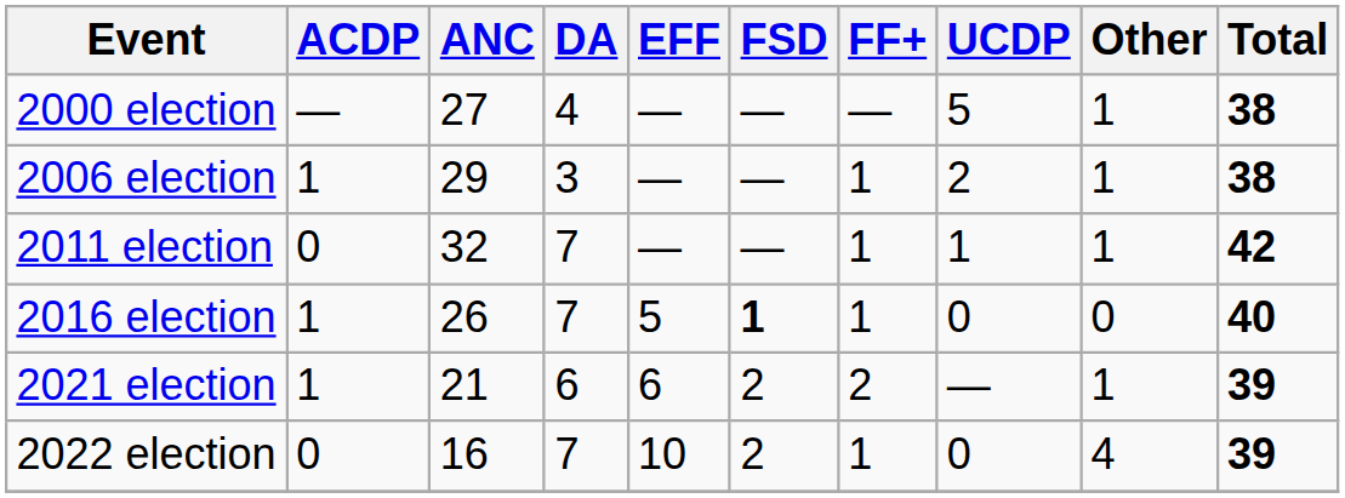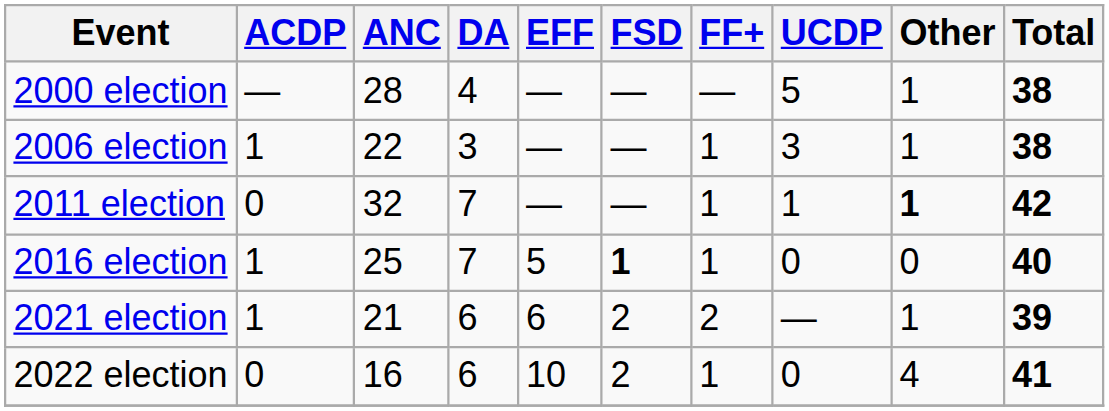 <table class="wikitable">
 <tr>
 <th>Event</th>
 <th><a href='#'>ACDP</a></th>
 <th><a href='#'>ANC</a></th>
 <th><a href='#'>DA</a></th>
 <th><a href='#'>EFF</a></th>
 <th><a href='#'>FSD</a></th>
 <th><a href='#'>FF+</a></th>
 <th><a href='#'>UCDP</a></th>
 <th>Other</th>
 <th>Total</th>
 </tr>
 <tr>
 <td><a href='#'>2000 election</a></td>
 <td>—</td>
-<td>27</td>
+<td>28</td>
 <td>4</td>
 <td>—</td>
 <td>—</td>
 <td>—</td>
 <td>5</td>
 <td>1</td>
 <td><strong>38</strong></td>
 </tr>
 <tr>
 <td><a href='#'>2006 election</a></td>
 <td>1</td>
-<td>29</td>
+<td>22</td>
 <td>3</td>
 <td>—</td>
 <td>—</td>
 <td>1</td>
-<td>2</td>
+<td>3</td>
 <td>1</td>
 <td><strong>38</strong></td>
 </tr>
 <tr>
 <td><a href='#'>2011 election</a></td>
 <td>0</td>
 <td>32</td>
 <td>7</td>
 <td>—</td>
 <td>—</td>
 <td>1</td>
 <td>1</td>
-<td>1</td>
+<td><strong>1</strong></td>
 <td><strong>42</strong></td>
 </tr>
 <tr>
 <td><a href='#'>2016 election</a></td>
 <td>1</td>
-<td>26</td>
+<td>25</td>
 <td>7</td>
 <td>5</td>
 <td><strong>1</strong></td>
 <td>1</td>
 <td>0</td>
 <td>0</td>
 <td><strong>40</strong></td>
 </tr>
 <tr>
 <td><a href='#'>2021 election</a></td>
 <td>1</td>
 <td>21</td>
 <td>6</td>
 <td>6</td>
 <td>2</td>
 <td>2</td>
 <td>—</td>
 <td>1</td>
 <td><strong>39</strong></td>
 </tr>
 <tr>
 <td>2022 election</td>
 <td>0</td>
 <td>16</td>
-<td>7</td>
+<td>6</td>
 <td>10</td>
 <td>2</td>
 <td>1</td>
 <td>0</td>
 <td>4</td>
-<td><strong>39</strong></td>
+<td><strong>41</strong></td>
 </tr>
 <tr>
 </tr>
 </table>
